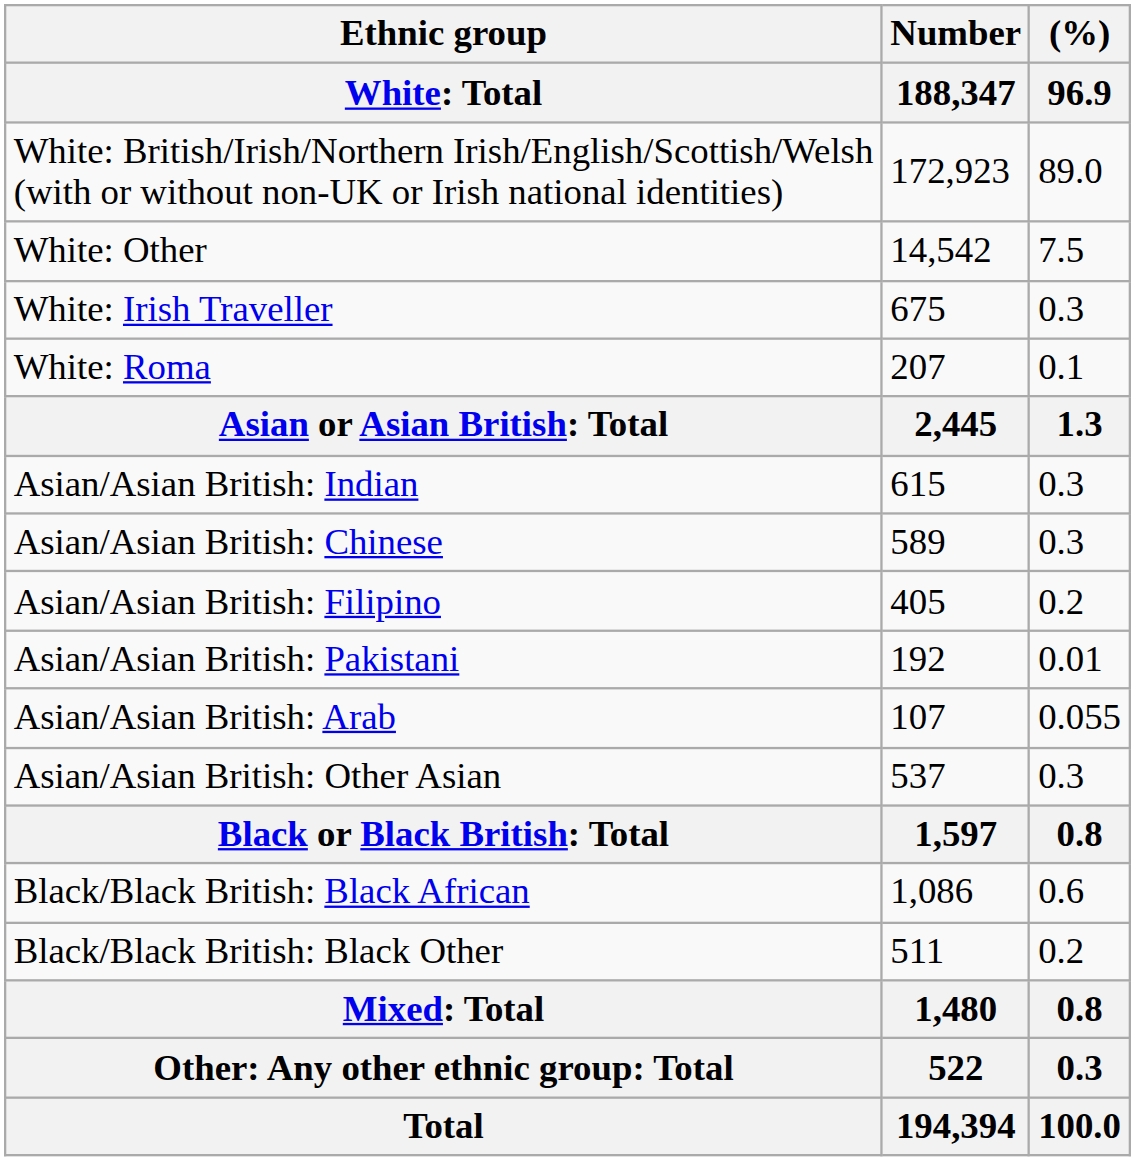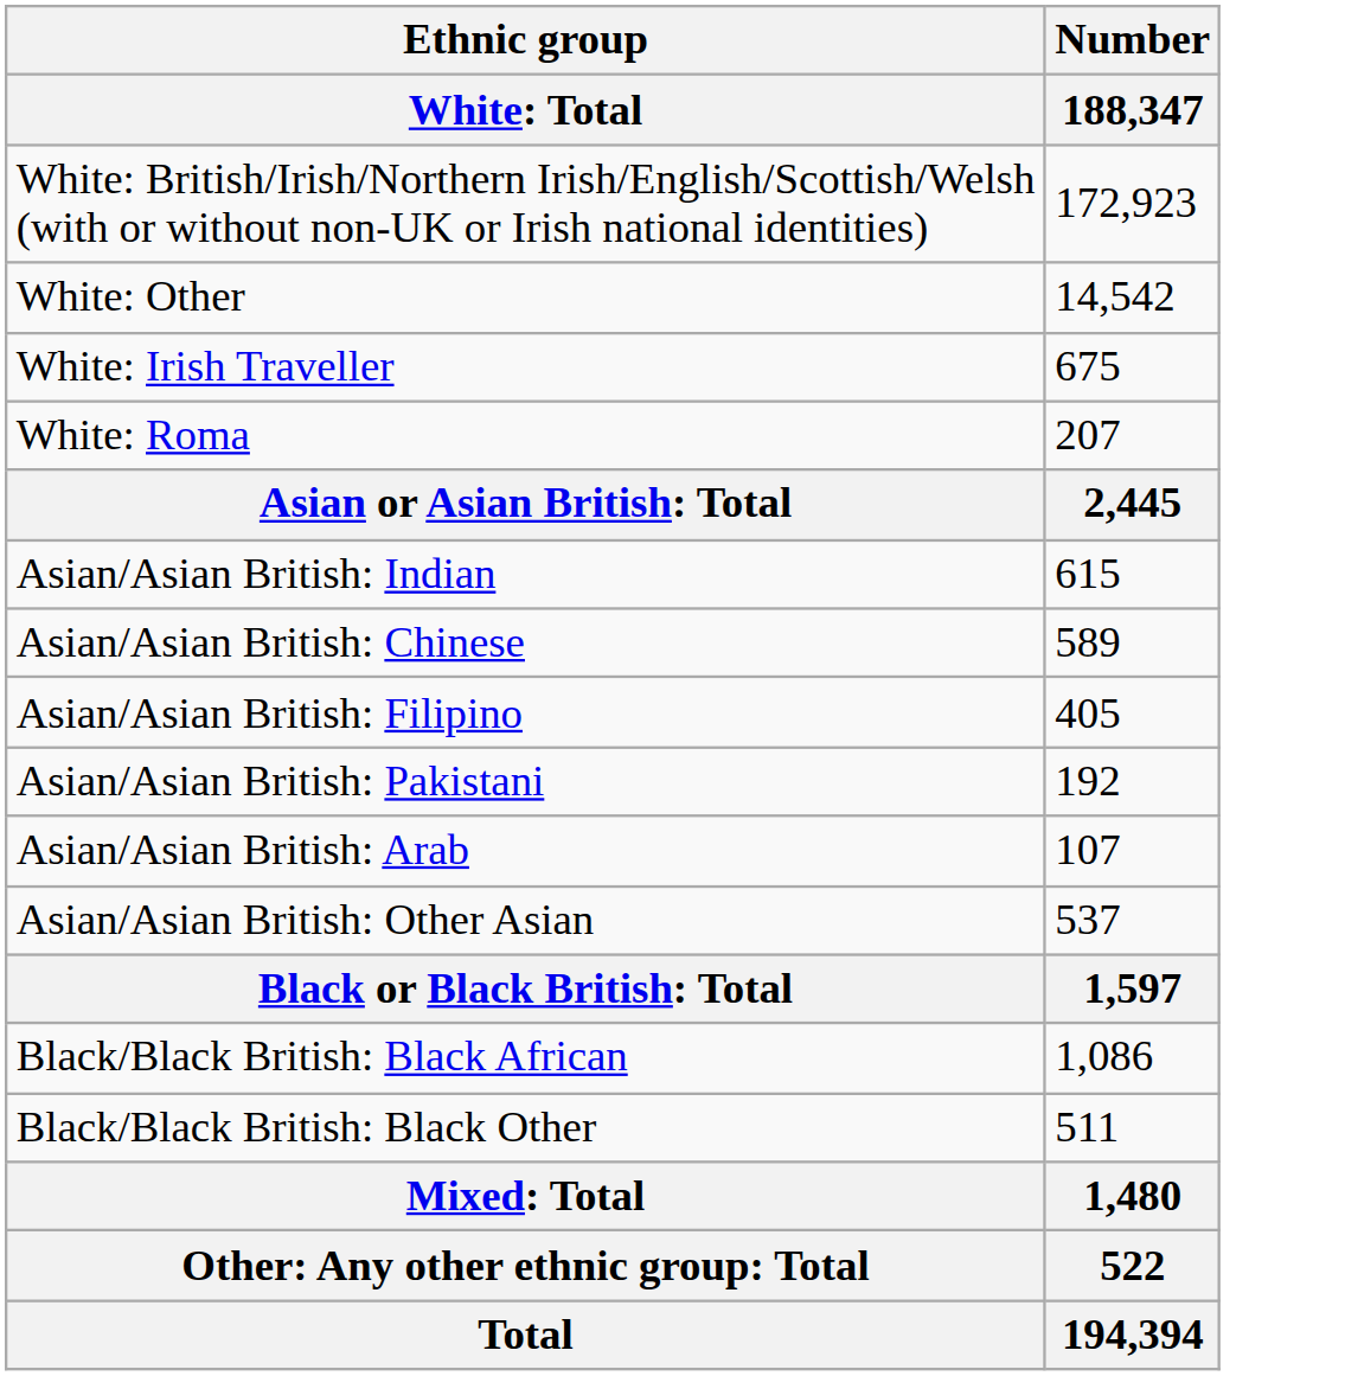 <table class="wikitable">
 <tr>
 <th>Ethnic group</th>
 <th>Number</th>
-<th>(%)</th>
 </tr>
 <tr>
 <th><a href='#'>White</a>: Total</th>
 <th>188,347</th>
-<th>96.9</th>
 </tr>
 <tr>
 <td>White: British/Irish/Northern Irish/English/Scottish/Welsh <br>(with or without non-UK or Irish national identities)</td>
 <td>172,923</td>
-<td>89.0</td>
 </tr>
 <tr>
 <td>White: Other</td>
 <td>14,542</td>
-<td>7.5</td>
 </tr>
 <tr>
 <td>White: <a href='#'>Irish Traveller</a></td>
 <td>675</td>
-<td>0.3</td>
 </tr>
 <tr>
 <td>White: <a href='#'>Roma</a></td>
 <td>207</td>
-<td>0.1</td>
 </tr>
 <tr>
 <th><a href='#'>Asian</a> or <a href='#'>Asian British</a>: Total</th>
 <th>2,445</th>
-<th>1.3</th>
 </tr>
 <tr>
 <td>Asian/Asian British: <a href='#'>Indian</a></td>
 <td>615</td>
-<td>0.3</td>
 </tr>
 <tr>
 <td>Asian/Asian British: <a href='#'>Chinese</a></td>
 <td>589</td>
-<td>0.3</td>
 </tr>
 <tr>
 <td>Asian/Asian British: <a href='#'>Filipino</a></td>
 <td>405</td>
-<td>0.2</td>
 </tr>
 <tr>
 <td>Asian/Asian British: <a href='#'>Pakistani</a></td>
 <td>192</td>
-<td>0.01</td>
 </tr>
 <tr>
 <td>Asian/Asian British: <a href='#'>Arab</a></td>
 <td>107</td>
-<td>0.055</td>
 </tr>
 <tr>
 <td>Asian/Asian British: Other Asian</td>
 <td>537</td>
-<td>0.3</td>
 </tr>
 <tr>
 <th><a href='#'>Black</a> or <a href='#'>Black British</a>: Total</th>
 <th>1,597</th>
-<th>0.8</th>
 </tr>
 <tr>
 <td>Black/Black British: <a href='#'>Black African</a></td>
 <td>1,086</td>
-<td>0.6</td>
 </tr>
 <tr>
 <td>Black/Black British: Black Other</td>
 <td>511</td>
-<td>0.2</td>
 </tr>
 <tr>
 <th><a href='#'>Mixed</a>: Total</th>
 <th>1,480</th>
-<th>0.8</th>
 </tr>
 <tr>
 <th>Other: Any other ethnic group: Total</th>
 <th>522</th>
-<th>0.3</th>
 </tr>
 <tr>
 <th>Total</th>
 <th>194,394</th>
-<th>100.0</th>
 </tr>
 </table>
